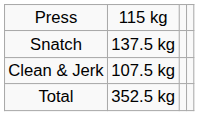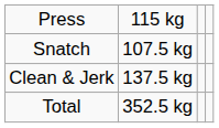 <table class = "wikitable" style="text-align:center;">
 <tr>
 <td>Press</td>
 <td>115 kg</td>
 <td align=left></td>
 <td></td>
 </tr>
 <tr>
 <td>Snatch</td>
-<td>137.5 kg</td>
+<td>107.5 kg</td>
 <td align=left></td>
 <td></td>
 </tr>
 <tr>
 <td>Clean & Jerk</td>
-<td>107.5 kg</td>
+<td>137.5 kg</td>
 <td align=left></td>
 <td></td>
 </tr>
 <tr>
 <td>Total</td>
 <td>352.5 kg</td>
 <td align=left></td>
 <td></td>
 </tr>
 </table>
